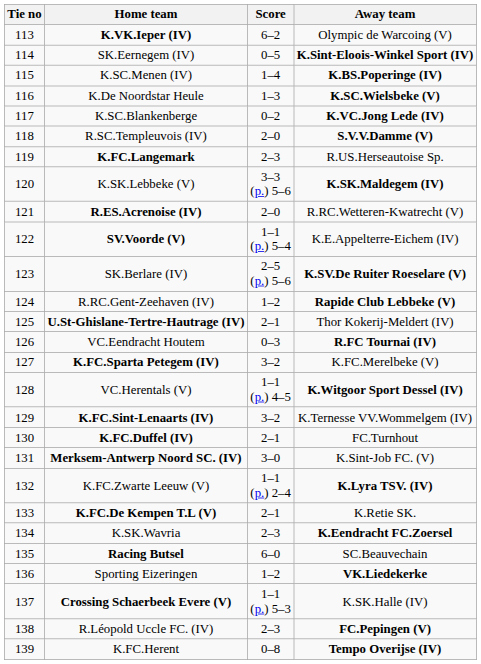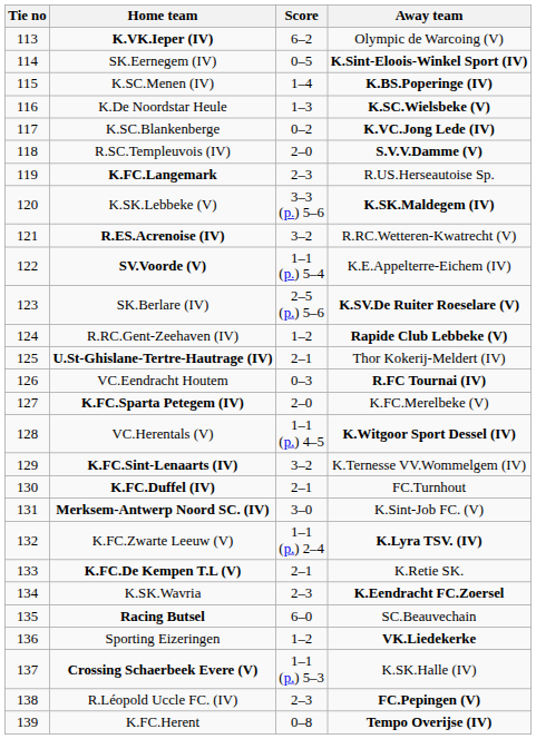 <table class="wikitable" style="text-align: center">
 <tr>
 <th>Tie no</th>
 <th>Home team</th>
 <th>Score</th>
 <th>Away team</th>
 </tr>
 <tr>
 <td>113</td>
 <td><strong>K.VK.Ieper (IV)</strong></td>
 <td>6–2</td>
 <td>Olympic de Warcoing (V)</td>
 </tr>
 <tr>
 <td>114</td>
 <td>SK.Eernegem (IV)</td>
 <td>0–5</td>
 <td><strong>K.Sint-Eloois-Winkel Sport (IV)</strong></td>
 </tr>
 <tr>
 <td>115</td>
 <td>K.SC.Menen (IV)</td>
 <td>1–4</td>
 <td><strong>K.BS.Poperinge (IV)</strong></td>
 </tr>
 <tr>
 <td>116</td>
 <td>K.De Noordstar Heule</td>
 <td>1–3</td>
 <td><strong>K.SC.Wielsbeke (V)</strong></td>
 </tr>
 <tr>
 <td>117</td>
 <td>K.SC.Blankenberge</td>
 <td>0–2</td>
 <td><strong>K.VC.Jong Lede (IV)</strong></td>
 </tr>
 <tr>
 <td>118</td>
 <td>R.SC.Templeuvois (IV)</td>
 <td>2–0</td>
 <td><strong>S.V.V.Damme (V)</strong></td>
 </tr>
 <tr>
 <td>119</td>
 <td><strong>K.FC.Langemark</strong></td>
 <td>2–3</td>
 <td>R.US.Herseautoise Sp.</td>
 </tr>
 <tr>
 <td>120</td>
 <td>K.SK.Lebbeke (V)</td>
 <td>3–3<br>(<a href='#'>p.</a>) 5–6</td>
 <td><strong>K.SK.Maldegem (IV)</strong></td>
 </tr>
 <tr>
 <td>121</td>
 <td><strong>R.ES.Acrenoise (IV)</strong></td>
-<td>2–0</td>
+<td>3–2</td>
 <td>R.RC.Wetteren-Kwatrecht (V)</td>
 </tr>
 <tr>
 <td>122</td>
 <td><strong>SV.Voorde (V)</strong></td>
 <td>1–1<br>(<a href='#'>p.</a>) 5–4</td>
 <td>K.E.Appelterre-Eichem (IV)</td>
 </tr>
 <tr>
 <td>123</td>
 <td>SK.Berlare (IV)</td>
 <td>2–5<br>(<a href='#'>p.</a>) 5–6</td>
 <td><strong>K.SV.De Ruiter Roeselare (V)</strong></td>
 </tr>
 <tr>
 <td>124</td>
 <td>R.RC.Gent-Zeehaven (IV)</td>
 <td>1–2</td>
 <td><strong>Rapide Club Lebbeke (V)</strong></td>
 </tr>
 <tr>
 <td>125</td>
 <td><strong>U.St-Ghislane-Tertre-Hautrage (IV)</strong></td>
 <td>2–1</td>
 <td>Thor Kokerij-Meldert (IV)</td>
 </tr>
 <tr>
 <td>126</td>
 <td>VC.Eendracht Houtem</td>
 <td>0–3</td>
 <td><strong>R.FC Tournai (IV)</strong></td>
 </tr>
 <tr>
 <td>127</td>
 <td><strong>K.FC.Sparta Petegem (IV)</strong></td>
-<td>3–2</td>
+<td>2–0</td>
 <td>K.FC.Merelbeke (V)</td>
 </tr>
 <tr>
 <td>128</td>
 <td>VC.Herentals (V)</td>
 <td>1–1<br>(<a href='#'>p.</a>) 4–5</td>
 <td><strong>K.Witgoor Sport Dessel (IV)</strong></td>
 </tr>
 <tr>
 <td>129</td>
 <td><strong>K.FC.Sint-Lenaarts (IV)</strong></td>
 <td>3–2</td>
 <td>K.Ternesse VV.Wommelgem (IV)</td>
 </tr>
 <tr>
 <td>130</td>
 <td><strong>K.FC.Duffel (IV)</strong></td>
 <td>2–1</td>
 <td>FC.Turnhout</td>
 </tr>
 <tr>
 <td>131</td>
 <td><strong>Merksem-Antwerp Noord SC. (IV)</strong></td>
 <td>3–0</td>
 <td>K.Sint-Job FC. (V)</td>
 </tr>
 <tr>
 <td>132</td>
 <td>K.FC.Zwarte Leeuw (V)</td>
 <td>1–1<br>(<a href='#'>p.</a>) 2–4</td>
 <td><strong>K.Lyra TSV. (IV)</strong></td>
 </tr>
 <tr>
 <td>133</td>
 <td><strong>K.FC.De Kempen T.L (V)</strong></td>
 <td>2–1</td>
 <td>K.Retie SK.</td>
 </tr>
 <tr>
 <td>134</td>
 <td>K.SK.Wavria</td>
 <td>2–3</td>
 <td><strong>K.Eendracht FC.Zoersel</strong></td>
 </tr>
 <tr>
 <td>135</td>
 <td><strong>Racing Butsel</strong></td>
 <td>6–0</td>
 <td>SC.Beauvechain</td>
 </tr>
 <tr>
 <td>136</td>
 <td>Sporting Eizeringen</td>
 <td>1–2</td>
 <td><strong>VK.Liedekerke</strong></td>
 </tr>
 <tr>
 <td>137</td>
 <td><strong>Crossing Schaerbeek Evere (V)</strong></td>
 <td>1–1<br>(<a href='#'>p.</a>) 5–3</td>
 <td>K.SK.Halle (IV)</td>
 </tr>
 <tr>
 <td>138</td>
 <td>R.Léopold Uccle FC. (IV)</td>
 <td>2–3</td>
 <td><strong>FC.Pepingen (V)</strong></td>
 </tr>
 <tr>
 <td>139</td>
 <td>K.FC.Herent</td>
 <td>0–8</td>
 <td><strong>Tempo Overijse (IV)</strong></td>
 </tr>
 </table>
